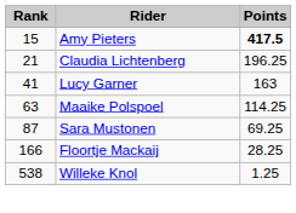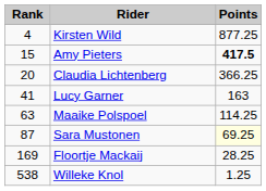 <table class="wikitable alternance" style="text-align:center;">
 <tr>
 <th scope="col" style="background-color:#CCCCCC; width:50px;">Rank</th>
 <th scope="col" style="background-color:#CCCCCC; width:200px;">Rider</th>
 <th scope="col" style="background-color:#CCCCCC; width:50px;">Points</th>
 </tr>
 <tr>
+<td>4</td>
+<td style="text-align:left;"> <a href='#'>Kirsten Wild</a></td>
+<td>877.25</td>
+</tr>
+<tr>
 <td>15</td>
 <td style="text-align:left;"> <a href='#'>Amy Pieters</a></td>
 <td><strong>417.5</strong></td>
 </tr>
 <tr>
-<td>21</td>
+<td>20</td>
 <td style="text-align:left;"> <a href='#'>Claudia Lichtenberg</a></td>
-<td>196.25</td>
+<td>366.25</td>
 </tr>
 <tr>
 <td>41</td>
 <td style="text-align:left;"> <a href='#'>Lucy Garner</a></td>
 <td>163</td>
 </tr>
 <tr>
 <td>63</td>
 <td style="text-align:left;"> <a href='#'>Maaike Polspoel</a></td>
 <td>114.25</td>
 </tr>
 <tr>
 <td>87</td>
 <td style="text-align:left;"> <a href='#'>Sara Mustonen</a></td>
-<td>69.25</td>
+<td style="background: lightyellow;">69.25</td>
 </tr>
 <tr>
-<td>166</td>
+<td>169</td>
 <td style="text-align:left;"> <a href='#'>Floortje Mackaij</a></td>
 <td>28.25</td>
 </tr>
 <tr>
 <td>538</td>
 <td style="text-align:left;"> <a href='#'>Willeke Knol</a></td>
 <td>1.25</td>
 </tr>
 </table>
